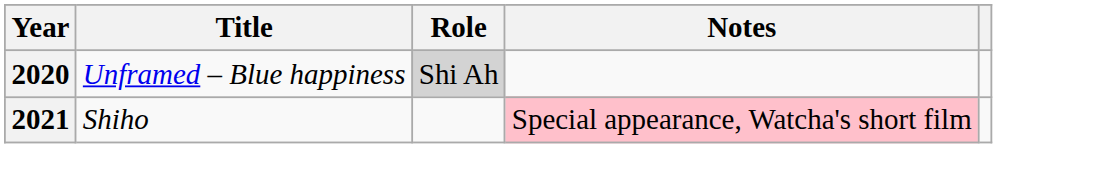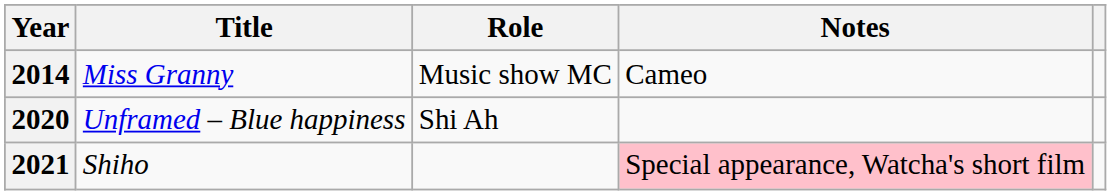 <table class="wikitable plainrowheaders">
 <tr>
 <th scope="col">Year</th>
 <th scope="col">Title</th>
 <th scope="col">Role</th>
 <th scope="col">Notes</th>
 <th scope="col"></th>
 </tr>
 <tr>
+<th scope="row">2014</th>
+<td><em><a href='#'>Miss Granny</a></em></td>
+<td>Music show MC</td>
+<td>Cameo</td>
+<td style="text-align:center"></td>
+</tr>
+<tr>
 <th scope="row">2020</th>
 <td><em><a href='#'>Unframed</a> – Blue happiness</em></td>
-<td style="background: lightgrey;">Shi Ah</td>
+<td>Shi Ah</td>
 <td></td>
 <td style="text-align:center"></td>
 </tr>
 <tr>
 <th scope="row">2021</th>
 <td><em>Shiho</em></td>
 <td></td>
 <td style="background: pink;">Special appearance, Watcha's short film</td>
 <td style="text-align:center"></td>
 </tr>
 </table>
